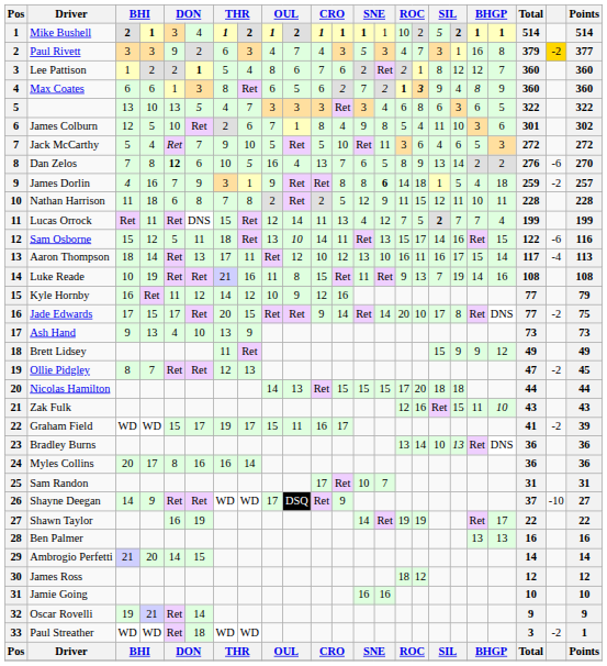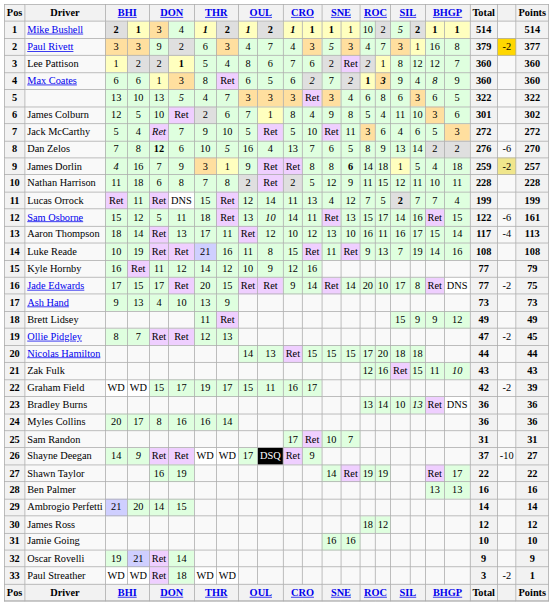 <table class="wikitable" style="font-size: 85%; text-align: center;">
 <tr valign="top">
 <th valign="middle">Pos</th>
 <th valign="middle">Driver</th>
 <th colspan="2"><a href='#'>BHI</a></th>
 <th colspan="2"><a href='#'>DON</a></th>
 <th colspan="2"><a href='#'>THR</a></th>
 <th colspan="2"><a href='#'>OUL</a></th>
 <th colspan="2"><a href='#'>CRO</a></th>
 <th colspan="2"><a href='#'>SNE</a></th>
 <th colspan="2"><a href='#'>ROC</a></th>
 <th colspan="2"><a href='#'>SIL</a></th>
 <th colspan="2"><a href='#'>BHGP</a></th>
 <th valign=middle>Total</th>
 <th valign=middle></th>
 <th valign=middle>Points</th>
 </tr>
 <tr>
 <th>1</th>
 <td align=left> <a href='#'>Mike Bushell</a></td>
 <td style="background:#DFDFDF;"><strong>2</strong></td>
 <td style="background:#FFFFBF;"><strong>1</strong></td>
 <td style="background:#FFDF9F;">3</td>
 <td style="background:#DFFFDF;">4</td>
 <td style="background:#FFFFBF;"><strong><em>1</em></strong></td>
 <td style="background:#DFDFDF;"><strong>2</strong></td>
 <td style="background:#FFFFBF;"><strong><em>1</em></strong></td>
 <td style="background:#DFDFDF;"><strong>2</strong></td>
 <td style="background:#FFFFBF;"><strong><em>1</em></strong></td>
 <td style="background:#FFFFBF;"><strong>1</strong></td>
 <td style="background:#FFFFBF;"><strong>1</strong></td>
 <td style="background:#FFFFBF;">1</td>
 <td style="background:#DFFFDF;">10</td>
 <td style="background:#DFDFDF;">2</td>
 <td style="background:#DFFFDF;"><em>5</em></td>
 <td style="background:#DFDFDF;"><strong>2</strong></td>
 <td style="background:#FFFFBF;"><strong>1</strong></td>
 <td style="background:#FFFFBF;"><strong>1</strong></td>
 <th>514</th>
 <td></td>
 <th>514</th>
 </tr>
 <tr>
 <th>2</th>
 <td align=left> <a href='#'>Paul Rivett</a></td>
 <td style="background:#FFDF9F;">3</td>
 <td style="background:#FFDF9F;">3</td>
 <td style="background:#DFFFDF;">9</td>
 <td style="background:#DFDFDF;">2</td>
 <td style="background:#DFFFDF;">6</td>
 <td style="background:#FFDF9F;">3</td>
 <td style="background:#DFFFDF;">4</td>
 <td style="background:#DFFFDF;">7</td>
 <td style="background:#DFFFDF;">4</td>
 <td style="background:#FFDF9F;">3</td>
 <td style="background:#DFFFDF;"><em>5</em></td>
 <td style="background:#FFDF9F;">3</td>
 <td style="background:#DFFFDF;">4</td>
 <td style="background:#DFFFDF;">7</td>
 <td style="background:#FFDF9F;">3</td>
 <td style="background:#FFFFBF;">1</td>
 <td style="background:#DFFFDF;">16</td>
 <td style="background:#DFFFDF;">8</td>
 <th>379</th>
 <td style="background: gold;">-2</td>
 <th>377</th>
 </tr>
 <tr>
 <th>3</th>
 <td align=left> Lee Pattison</td>
 <td style="background:#FFFFBF;">1</td>
 <td style="background:#DFDFDF;">2</td>
 <td style="background:#DFDFDF;">2</td>
 <td style="background:#FFFFBF;"><strong>1</strong></td>
 <td style="background:#DFFFDF;">5</td>
 <td style="background:#DFFFDF;">4</td>
 <td style="background:#DFFFDF;">8</td>
 <td style="background:#DFFFDF;">6</td>
 <td style="background:#DFFFDF;">7</td>
 <td style="background:#DFFFDF;">6</td>
 <td style="background:#DFDFDF;">2</td>
 <td style="background:#EFCFFF;">Ret</td>
 <td style="background:#DFDFDF;"><em>2</em></td>
 <td style="background:#FFFFBF;">1</td>
 <td style="background:#DFFFDF;">8</td>
 <td style="background:#DFFFDF;">12</td>
 <td style="background:#DFFFDF;">12</td>
 <td style="background:#DFFFDF;">7</td>
 <th>360</th>
 <td></td>
 <th>360</th>
 </tr>
 <tr>
 <th>4</th>
 <td align=left> <a href='#'>Max Coates</a></td>
 <td style="background:#DFFFDF;">6</td>
 <td style="background:#DFFFDF;">6</td>
 <td style="background:#FFFFBF;">1</td>
 <td style="background:#FFDF9F;">3</td>
 <td style="background:#DFFFDF;">8</td>
 <td style="background:#EFCFFF;">Ret</td>
 <td style="background:#DFFFDF;">6</td>
 <td style="background:#DFFFDF;">5</td>
 <td style="background:#DFFFDF;">6</td>
 <td style="background:#DFDFDF;"><em>2</em></td>
 <td style="background:#DFFFDF;">7</td>
 <td style="background:#DFDFDF;"><em>2</em></td>
 <td style="background:#FFFFBF;"><strong>1</strong></td>
 <td style="background:#FFDF9F;"><strong><em>3</em></strong></td>
 <td style="background:#DFFFDF;">9</td>
 <td style="background:#DFFFDF;">4</td>
 <td style="background:#DFFFDF;"><em>8</em></td>
 <td style="background:#DFFFDF;">9</td>
 <th>360</th>
 <td></td>
 <th>360</th>
 </tr>
 <tr>
 <th>5</th>
 <td align=left></td>
 <td style="background:#DFFFDF;">13</td>
 <td style="background:#DFFFDF;">10</td>
 <td style="background:#DFFFDF;">13</td>
 <td style="background:#DFFFDF;"><em>5</em></td>
 <td style="background:#DFFFDF;">4</td>
 <td style="background:#DFFFDF;">7</td>
 <td style="background:#FFDF9F;">3</td>
 <td style="background:#FFDF9F;">3</td>
 <td style="background:#FFDF9F;">3</td>
 <td style="background:#EFCFFF;">Ret</td>
 <td style="background:#FFDF9F;">3</td>
 <td style="background:#DFFFDF;">4</td>
 <td style="background:#DFFFDF;">6</td>
 <td style="background:#DFFFDF;">8</td>
 <td style="background:#DFFFDF;">6</td>
 <td style="background:#FFDF9F;">3</td>
 <td style="background:#DFFFDF;">6</td>
 <td style="background:#DFFFDF;">5</td>
 <th>322</th>
 <td></td>
 <th>322</th>
 </tr>
 <tr>
 <th>6</th>
 <td align=left> James Colburn</td>
 <td style="background:#DFFFDF;">12</td>
 <td style="background:#DFFFDF;">5</td>
 <td style="background:#DFFFDF;">10</td>
 <td style="background:#EFCFFF;">Ret</td>
 <td style="background:#DFDFDF;">2</td>
 <td style="background:#DFFFDF;">6</td>
 <td style="background:#DFFFDF;">7</td>
 <td style="background:#FFFFBF;">1</td>
 <td style="background:#DFFFDF;">8</td>
 <td style="background:#DFFFDF;">4</td>
 <td style="background:#DFFFDF;">9</td>
 <td style="background:#DFFFDF;">8</td>
 <td style="background:#DFFFDF;">5</td>
 <td style="background:#DFFFDF;">4</td>
 <td style="background:#DFFFDF;">11</td>
 <td style="background:#DFFFDF;">10</td>
 <td style="background:#FFDF9F;">3</td>
 <td style="background:#DFFFDF;">6</td>
 <th>301</th>
 <td></td>
 <th>302</th>
 </tr>
 <tr>
 <th>7</th>
 <td align=left> Jack McCarthy</td>
 <td style="background:#DFFFDF;">5</td>
 <td style="background:#DFFFDF;">4</td>
 <td style="background:#EFCFFF;"><em>Ret</em></td>
 <td style="background:#DFFFDF;">7</td>
 <td style="background:#DFFFDF;">9</td>
 <td style="background:#DFFFDF;">10</td>
 <td style="background:#DFFFDF;">5</td>
 <td style="background:#EFCFFF;">Ret</td>
 <td style="background:#DFFFDF;">5</td>
 <td style="background:#DFFFDF;">10</td>
 <td style="background:#EFCFFF;">Ret</td>
 <td style="background:#DFFFDF;">11</td>
 <td style="background:#FFDF9F;">3</td>
 <td style="background:#DFFFDF;">6</td>
 <td style="background:#DFFFDF;">4</td>
 <td style="background:#DFFFDF;">6</td>
 <td style="background:#DFFFDF;">5</td>
 <td style="background:#FFDF9F;">3</td>
 <th>272</th>
 <td></td>
 <th>272</th>
 </tr>
 <tr>
 <th>8</th>
 <td align=left> Dan Zelos</td>
 <td style="background:#DFFFDF;">7</td>
 <td style="background:#DFFFDF;">8</td>
 <td style="background:#DFFFDF;"><strong>12</strong></td>
 <td style="background:#DFFFDF;">6</td>
 <td style="background:#DFFFDF;">10</td>
 <td style="background:#DFFFDF;"><em>5</em></td>
 <td style="background:#DFFFDF;">16</td>
 <td style="background:#DFFFDF;">4</td>
 <td style="background:#DFFFDF;">13</td>
 <td style="background:#DFFFDF;">7</td>
 <td style="background:#DFFFDF;">6</td>
 <td style="background:#DFFFDF;">5</td>
 <td style="background:#DFFFDF;">8</td>
 <td style="background:#DFFFDF;">9</td>
 <td style="background:#DFFFDF;">13</td>
 <td style="background:#DFFFDF;">14</td>
 <td style="background:#DFDFDF;">2</td>
 <td style="background:#DFDFDF;">2</td>
 <th>276</th>
 <td>-6</td>
 <th>270</th>
 </tr>
 <tr>
 <th>9</th>
 <td align=left> James Dorlin</td>
 <td style="background:#DFFFDF;"><em>4</em></td>
 <td style="background:#DFFFDF;">16</td>
 <td style="background:#DFFFDF;">7</td>
 <td style="background:#DFFFDF;">9</td>
 <td style="background:#FFDF9F;">3</td>
 <td style="background:#FFFFBF;">1</td>
 <td style="background:#DFFFDF;">9</td>
 <td style="background:#EFCFFF;">Ret</td>
 <td style="background:#EFCFFF;">Ret</td>
 <td style="background:#DFFFDF;">8</td>
 <td style="background:#DFFFDF;">8</td>
 <td style="background:#DFFFDF;"><strong>6</strong></td>
 <td style="background:#DFFFDF;">14</td>
 <td style="background:#DFFFDF;">18</td>
 <td style="background:#FFFFBF;">1</td>
 <td style="background:#DFFFDF;">5</td>
 <td style="background:#DFFFDF;">4</td>
 <td style="background:#DFFFDF;">18</td>
 <th>259</th>
-<td>-2</td>
+<td style="background: khaki;">-2</td>
 <th>257</th>
 </tr>
 <tr>
 <th>10</th>
 <td align=left> Nathan Harrison</td>
 <td style="background:#DFFFDF;">11</td>
 <td style="background:#DFFFDF;">18</td>
 <td style="background:#DFFFDF;">6</td>
 <td style="background:#DFFFDF;">8</td>
 <td style="background:#DFFFDF;">7</td>
 <td style="background:#DFFFDF;">8</td>
 <td style="background:#DFDFDF;">2</td>
 <td style="background:#EFCFFF;">Ret</td>
 <td style="background:#DFDFDF;">2</td>
 <td style="background:#DFFFDF;">5</td>
 <td style="background:#DFFFDF;">12</td>
 <td style="background:#DFFFDF;">9</td>
 <td style="background:#DFFFDF;">11</td>
 <td style="background:#DFFFDF;">15</td>
 <td style="background:#DFFFDF;">12</td>
 <td style="background:#DFFFDF;">11</td>
 <td style="background:#DFFFDF;">10</td>
 <td style="background:#DFFFDF;">11</td>
 <th>228</th>
 <td></td>
 <th>228</th>
 </tr>
 <tr>
 <th>11</th>
 <td align=left> Lucas Orrock</td>
 <td style="background:#EFCFFF;">Ret</td>
 <td style="background:#DFFFDF;">11</td>
 <td style="background:#EFCFFF;">Ret</td>
 <td style="background:#FFFFFF;">DNS</td>
 <td style="background:#DFFFDF;">15</td>
 <td style="background:#EFCFFF;">Ret</td>
 <td style="background:#DFFFDF;">12</td>
 <td style="background:#DFFFDF;">14</td>
 <td style="background:#DFFFDF;">11</td>
 <td style="background:#DFFFDF;">13</td>
 <td style="background:#DFFFDF;">4</td>
 <td style="background:#DFFFDF;">12</td>
 <td style="background:#DFFFDF;">7</td>
 <td style="background:#DFFFDF;">5</td>
 <td style="background:#DFDFDF;"><strong>2</strong></td>
 <td style="background:#DFFFDF;">7</td>
 <td style="background:#DFFFDF;">7</td>
 <td style="background:#DFFFDF;">4</td>
 <th>199</th>
 <td></td>
 <th>199</th>
 </tr>
 <tr>
 <th>12</th>
 <td align=left> <a href='#'>Sam Osborne</a></td>
 <td style="background:#DFFFDF;">15</td>
 <td style="background:#DFFFDF;">12</td>
 <td style="background:#DFFFDF;">5</td>
 <td style="background:#DFFFDF;">11</td>
 <td style="background:#DFFFDF;">18</td>
 <td style="background:#EFCFFF;">Ret</td>
 <td style="background:#DFFFDF;">13</td>
 <td style="background:#DFFFDF;"><em>10</em></td>
 <td style="background:#DFFFDF;">14</td>
 <td style="background:#DFFFDF;">11</td>
 <td style="background:#EFCFFF;">Ret</td>
 <td style="background:#DFFFDF;">13</td>
 <td style="background:#DFFFDF;">15</td>
 <td style="background:#DFFFDF;">17</td>
 <td style="background:#DFFFDF;">14</td>
 <td style="background:#DFFFDF;">16</td>
 <td style="background:#EFCFFF;">Ret</td>
 <td style="background:#DFFFDF;">15</td>
 <th>122</th>
 <td>-6</td>
-<th>116</th>
+<th>161</th>
 </tr>
 <tr>
 <th>13</th>
 <td align=left> Aaron Thompson</td>
 <td style="background:#DFFFDF;">18</td>
 <td style="background:#DFFFDF;">14</td>
 <td style="background:#EFCFFF;">Ret</td>
 <td style="background:#DFFFDF;">13</td>
 <td style="background:#DFFFDF;">17</td>
 <td style="background:#DFFFDF;">11</td>
 <td style="background:#EFCFFF;">Ret</td>
 <td style="background:#DFFFDF;">12</td>
 <td style="background:#DFFFDF;">10</td>
 <td style="background:#DFFFDF;">12</td>
 <td style="background:#DFFFDF;">13</td>
 <td style="background:#DFFFDF;">10</td>
 <td style="background:#DFFFDF;">16</td>
 <td style="background:#DFFFDF;">11</td>
 <td style="background:#DFFFDF;">16</td>
 <td style="background:#DFFFDF;">17</td>
 <td style="background:#DFFFDF;">15</td>
 <td style="background:#DFFFDF;">14</td>
 <th>117</th>
 <td>-4</td>
 <th>113</th>
 </tr>
 <tr>
 <th>14</th>
 <td align=left> Luke Reade</td>
 <td style="background:#DFFFDF;">10</td>
 <td style="background:#DFFFDF;">19</td>
 <td style="background:#EFCFFF;">Ret</td>
 <td style="background:#EFCFFF;">Ret</td>
 <td style="background:#CFCFFF;">21</td>
 <td style="background:#DFFFDF;">16</td>
 <td style="background:#DFFFDF;">11</td>
 <td style="background:#DFFFDF;">8</td>
 <td style="background:#DFFFDF;">15</td>
 <td style="background:#EFCFFF;">Ret</td>
 <td style="background:#DFFFDF;">11</td>
 <td style="background:#EFCFFF;">Ret</td>
 <td style="background:#DFFFDF;">9</td>
 <td style="background:#DFFFDF;">13</td>
 <td style="background:#DFFFDF;">7</td>
 <td style="background:#DFFFDF;">19</td>
 <td style="background:#DFFFDF;">14</td>
 <td style="background:#DFFFDF;">16</td>
 <th>108</th>
 <td></td>
 <th>108</th>
 </tr>
 <tr>
 <th>15</th>
 <td align=left> Kyle Hornby</td>
 <td style="background:#DFFFDF;">16</td>
 <td style="background:#EFCFFF;">Ret</td>
 <td style="background:#DFFFDF;">11</td>
 <td style="background:#DFFFDF;">12</td>
 <td style="background:#DFFFDF;">14</td>
 <td style="background:#DFFFDF;">12</td>
 <td style="background:#DFFFDF;">10</td>
 <td style="background:#DFFFDF;">9</td>
 <td style="background:#DFFFDF;">12</td>
 <td style="background:#DFFFDF;">16</td>
 <td></td>
 <td></td>
 <td></td>
 <td></td>
 <td></td>
 <td></td>
 <td></td>
 <td></td>
 <th>77</th>
 <td></td>
 <th>79</th>
 </tr>
 <tr>
 <th>16</th>
 <td align=left> <a href='#'>Jade Edwards</a></td>
 <td style="background:#DFFFDF;">17</td>
 <td style="background:#DFFFDF;">15</td>
 <td style="background:#DFFFDF;">17</td>
 <td style="background:#EFCFFF;">Ret</td>
 <td style="background:#DFFFDF;">20</td>
 <td style="background:#DFFFDF;">15</td>
 <td style="background:#EFCFFF;">Ret</td>
 <td style="background:#EFCFFF;">Ret</td>
 <td style="background:#DFFFDF;">9</td>
 <td style="background:#DFFFDF;">14</td>
 <td style="background:#EFCFFF;">Ret</td>
 <td style="background:#DFFFDF;">14</td>
 <td style="background:#DFFFDF;">20</td>
 <td style="background:#DFFFDF;">10</td>
 <td style="background:#DFFFDF;">17</td>
 <td style="background:#DFFFDF;">8</td>
 <td style="background:#EFCFFF;">Ret</td>
 <td style="background:#FFFFFF;">DNS</td>
 <th>77</th>
 <td>-2</td>
 <th>75</th>
 </tr>
 <tr>
 <th>17</th>
 <td align=left> <a href='#'>Ash Hand</a></td>
 <td style="background:#DFFFDF;">9</td>
 <td style="background:#DFFFDF;">13</td>
 <td style="background:#DFFFDF;">4</td>
 <td style="background:#DFFFDF;">10</td>
 <td style="background:#DFFFDF;">13</td>
 <td style="background:#DFFFDF;">9</td>
 <td></td>
 <td></td>
 <td></td>
 <td></td>
 <td></td>
 <td></td>
 <td></td>
 <td></td>
 <td></td>
 <td></td>
 <td></td>
 <td></td>
 <th>73</th>
 <td></td>
 <th>73</th>
 </tr>
 <tr>
 <th>18</th>
 <td align=left> Brett Lidsey</td>
 <td></td>
 <td></td>
 <td></td>
 <td></td>
 <td style="background:#DFFFDF;">11</td>
 <td style="background:#EFCFFF;">Ret</td>
 <td></td>
 <td></td>
 <td></td>
 <td></td>
 <td></td>
 <td></td>
 <td></td>
 <td></td>
 <td style="background:#DFFFDF;">15</td>
 <td style="background:#DFFFDF;">9</td>
 <td style="background:#DFFFDF;">9</td>
 <td style="background:#DFFFDF;">12</td>
 <th>49</th>
 <td></td>
 <th>49</th>
 </tr>
 <tr>
 <th>19</th>
 <td align=left> <a href='#'>Ollie Pidgley</a></td>
 <td style="background:#DFFFDF;">8</td>
 <td style="background:#DFFFDF;">7</td>
 <td style="background:#EFCFFF;">Ret</td>
 <td style="background:#EFCFFF;">Ret</td>
 <td style="background:#DFFFDF;">12</td>
 <td style="background:#DFFFDF;">13</td>
 <td></td>
 <td></td>
 <td></td>
 <td></td>
 <td></td>
 <td></td>
 <td></td>
 <td></td>
 <td></td>
 <td></td>
 <td></td>
 <td></td>
 <th>47</th>
 <td>-2</td>
 <th>45</th>
 </tr>
 <tr>
 <th>20</th>
 <td align=left> <a href='#'>Nicolas Hamilton</a></td>
 <td></td>
 <td></td>
 <td></td>
 <td></td>
 <td></td>
 <td></td>
 <td style="background:#DFFFDF;">14</td>
 <td style="background:#DFFFDF;">13</td>
 <td style="background:#EFCFFF;">Ret</td>
 <td style="background:#DFFFDF;">15</td>
 <td style="background:#DFFFDF;">15</td>
 <td style="background:#DFFFDF;">15</td>
 <td style="background:#DFFFDF;">17</td>
 <td style="background:#DFFFDF;">20</td>
 <td style="background:#DFFFDF;">18</td>
 <td style="background:#DFFFDF;">18</td>
 <td></td>
 <td></td>
 <th>44</th>
 <td></td>
 <th>44</th>
 </tr>
 <tr>
 <th>21</th>
 <td align=left> Zak Fulk</td>
 <td></td>
 <td></td>
 <td></td>
 <td></td>
 <td></td>
 <td></td>
 <td></td>
 <td></td>
 <td></td>
 <td></td>
 <td></td>
 <td></td>
 <td style="background:#DFFFDF;">12</td>
 <td style="background:#DFFFDF;">16</td>
 <td style="background:#EFCFFF;">Ret</td>
 <td style="background:#DFFFDF;">15</td>
 <td style="background:#DFFFDF;">11</td>
 <td style="background:#DFFFDF;"><em>10</em></td>
 <th>43</th>
 <td></td>
 <th>43</th>
 </tr>
 <tr>
 <th>22</th>
 <td align=left> Graham Field</td>
 <td style="background:#FFFFFF;">WD</td>
 <td style="background:#FFFFFF;">WD</td>
 <td style="background:#DFFFDF;">15</td>
 <td style="background:#DFFFDF;">17</td>
 <td style="background:#DFFFDF;">19</td>
 <td style="background:#DFFFDF;">17</td>
 <td style="background:#DFFFDF;">15</td>
 <td style="background:#DFFFDF;">11</td>
 <td style="background:#DFFFDF;">16</td>
 <td style="background:#DFFFDF;">17</td>
 <td></td>
 <td></td>
 <td></td>
 <td></td>
 <td></td>
 <td></td>
 <td></td>
 <td></td>
-<th>41</th>
+<th>42</th>
 <td>-2</td>
 <th>39</th>
 </tr>
 <tr>
 <th>23</th>
 <td align=left> Bradley Burns</td>
 <td></td>
 <td></td>
 <td></td>
 <td></td>
 <td></td>
 <td></td>
 <td></td>
 <td></td>
 <td></td>
 <td></td>
 <td></td>
 <td></td>
 <td style="background:#DFFFDF;">13</td>
 <td style="background:#DFFFDF;">14</td>
 <td style="background:#DFFFDF;">10</td>
 <td style="background:#DFFFDF;"><em>13</em></td>
 <td style="background:#EFCFFF;">Ret</td>
 <td style="background:#FFFFFF;">DNS</td>
 <th>36</th>
 <td></td>
 <th>36</th>
 </tr>
 <tr>
 <th>24</th>
 <td align=left> Myles Collins</td>
 <td style="background:#DFFFDF;">20</td>
 <td style="background:#DFFFDF;">17</td>
 <td style="background:#DFFFDF;">8</td>
 <td style="background:#DFFFDF;">16</td>
 <td style="background:#DFFFDF;">16</td>
 <td style="background:#DFFFDF;">14</td>
 <td></td>
 <td></td>
 <td></td>
 <td></td>
 <td></td>
 <td></td>
 <td></td>
 <td></td>
 <td></td>
 <td></td>
 <td></td>
 <td></td>
 <th>36</th>
 <td></td>
 <th>36</th>
 </tr>
 <tr>
 <th>25</th>
 <td align=left> Sam Randon</td>
 <td></td>
 <td></td>
 <td></td>
 <td></td>
 <td></td>
 <td></td>
 <td></td>
 <td></td>
 <td style="background:#DFFFDF;">17</td>
 <td style="background:#EFCFFF;">Ret</td>
 <td style="background:#DFFFDF;">10</td>
 <td style="background:#DFFFDF;">7</td>
 <td></td>
 <td></td>
 <td></td>
 <td></td>
 <td></td>
 <td></td>
 <th>31</th>
 <td></td>
 <th>31</th>
 </tr>
 <tr>
 <th>26</th>
 <td align=left> Shayne Deegan</td>
 <td style="background:#DFFFDF;">14</td>
 <td style="background:#DFFFDF;"><em>9</em></td>
 <td style="background:#EFCFFF;">Ret</td>
 <td style="background:#EFCFFF;">Ret</td>
 <td style="background:#FFFFFF;">WD</td>
 <td style="background:#FFFFFF;">WD</td>
 <td style="background:#DFFFDF;">17</td>
 <td style="background:#000000; color:white;">DSQ</td>
 <td style="background:#EFCFFF;">Ret</td>
 <td style="background:#DFFFDF;">9</td>
 <td></td>
 <td></td>
 <td></td>
 <td></td>
 <td></td>
 <td></td>
 <td></td>
 <td></td>
 <th>37</th>
 <td>-10</td>
 <th>27</th>
 </tr>
 <tr>
 <th>27</th>
 <td align=left> Shawn Taylor</td>
 <td></td>
 <td></td>
 <td style="background:#DFFFDF;">16</td>
 <td style="background:#DFFFDF;">19</td>
 <td></td>
 <td></td>
 <td></td>
 <td></td>
 <td></td>
 <td></td>
 <td style="background:#DFFFDF;">14</td>
 <td style="background:#EFCFFF;">Ret</td>
 <td style="background:#DFFFDF;">19</td>
 <td style="background:#DFFFDF;">19</td>
 <td></td>
 <td></td>
 <td style="background:#EFCFFF;">Ret</td>
 <td style="background:#DFFFDF;">17</td>
 <th>22</th>
 <td></td>
 <th>22</th>
 </tr>
 <tr>
 <th>28</th>
 <td align=left> Ben Palmer</td>
 <td></td>
 <td></td>
 <td></td>
 <td></td>
 <td></td>
 <td></td>
 <td></td>
 <td></td>
 <td></td>
 <td></td>
 <td></td>
 <td></td>
 <td></td>
 <td></td>
 <td></td>
 <td></td>
 <td style="background:#DFFFDF;">13</td>
 <td style="background:#DFFFDF;">13</td>
 <th>16</th>
 <td></td>
 <th>16</th>
 </tr>
 <tr>
 <th>29</th>
 <td align=left> Ambrogio Perfetti</td>
 <td style="background:#CFCFFF;">21</td>
 <td style="background:#DFFFDF;">20</td>
 <td style="background:#DFFFDF;">14</td>
 <td style="background:#DFFFDF;">15</td>
 <td></td>
 <td></td>
 <td></td>
 <td></td>
 <td></td>
 <td></td>
 <td></td>
 <td></td>
 <td></td>
 <td></td>
 <td></td>
 <td></td>
 <td></td>
 <td></td>
 <th>14</th>
 <td></td>
 <th>14</th>
 </tr>
 <tr>
 <th>30</th>
 <td align=left> James Ross</td>
 <td></td>
 <td></td>
 <td></td>
 <td></td>
 <td></td>
 <td></td>
 <td></td>
 <td></td>
 <td></td>
 <td></td>
 <td></td>
 <td></td>
 <td style="background:#DFFFDF;">18</td>
 <td style="background:#DFFFDF;">12</td>
 <td></td>
 <td></td>
 <td></td>
 <td></td>
 <th>12</th>
 <td></td>
 <th>12</th>
 </tr>
 <tr>
 <th>31</th>
 <td align=left> Jamie Going</td>
 <td></td>
 <td></td>
 <td></td>
 <td></td>
 <td></td>
 <td></td>
 <td></td>
 <td></td>
 <td></td>
 <td></td>
 <td style="background:#DFFFDF;">16</td>
 <td style="background:#DFFFDF;">16</td>
 <td></td>
 <td></td>
 <td></td>
 <td></td>
 <td></td>
 <td></td>
 <th>10</th>
 <td></td>
 <th>10</th>
 </tr>
 <tr>
 <th>32</th>
 <td align=left> Oscar Rovelli</td>
 <td style="background:#DFFFDF;">19</td>
 <td style="background:#CFCFFF;">21</td>
 <td style="background:#EFCFFF;">Ret</td>
 <td style="background:#DFFFDF;">14</td>
 <td></td>
 <td></td>
 <td></td>
 <td></td>
 <td></td>
 <td></td>
 <td></td>
 <td></td>
 <td></td>
 <td></td>
 <td></td>
 <td></td>
 <td></td>
 <td></td>
 <th>9</th>
 <td></td>
 <th>9</th>
 </tr>
 <tr>
 <th>33</th>
 <td align=left> Paul Streather</td>
 <td style="background:#FFFFFF;">WD</td>
 <td style="background:#FFFFFF;">WD</td>
 <td style="background:#EFCFFF;">Ret</td>
 <td style="background:#DFFFDF;">18</td>
 <td style="background:#FFFFFF;">WD</td>
 <td style="background:#FFFFFF;">WD</td>
 <td></td>
 <td></td>
 <td></td>
 <td></td>
 <td></td>
 <td></td>
 <td></td>
 <td></td>
 <td></td>
 <td></td>
 <td></td>
 <td></td>
 <th>3</th>
 <td>-2</td>
 <th>1</th>
 </tr>
 <tr>
 <th valign="middle">Pos</th>
 <th valign="middle">Driver</th>
 <th colspan="2"><a href='#'>BHI</a></th>
 <th colspan="2"><a href='#'>DON</a></th>
 <th colspan="2"><a href='#'>THR</a></th>
 <th colspan="2"><a href='#'>OUL</a></th>
 <th colspan="2"><a href='#'>CRO</a></th>
 <th colspan="2"><a href='#'>SNE</a></th>
 <th colspan="2"><a href='#'>ROC</a></th>
 <th colspan="2"><a href='#'>SIL</a></th>
 <th colspan="2"><a href='#'>BHGP</a></th>
 <th valign=middle>Total</th>
 <th valign=middle></th>
 <th valign=middle>Points</th>
 </tr>
 <tr>
 </tr>
 </table>
